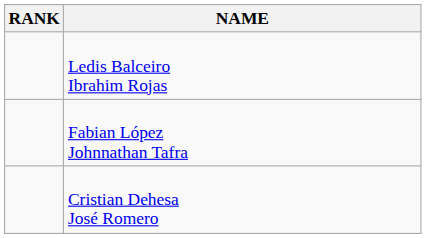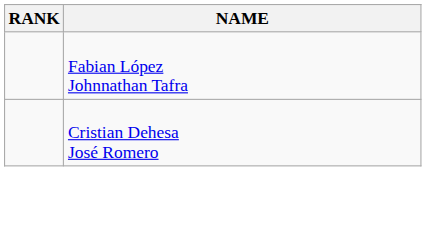 <table class="wikitable">
 <tr>
 <th>RANK</th>
 <th style="width: 20em">NAME</th>
-</tr>
-<tr>
-<td align="center"></td>
-<td><strong></strong><br><a href='#'>Ledis Balceiro</a><br><a href='#'>Ibrahim Rojas</a></td>
 </tr>
 <tr>
 <td align="center"></td>
 <td><strong></strong><br><a href='#'>Fabian López</a><br><a href='#'>Johnnathan Tafra</a></td>
 </tr>
 <tr>
 <td align="center"></td>
 <td><strong></strong><br><a href='#'>Cristian Dehesa</a><br><a href='#'>José Romero</a></td>
 </tr>
 </table>
